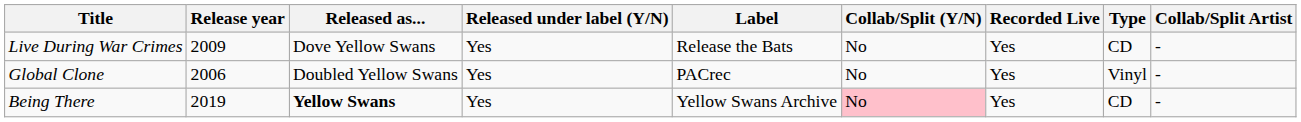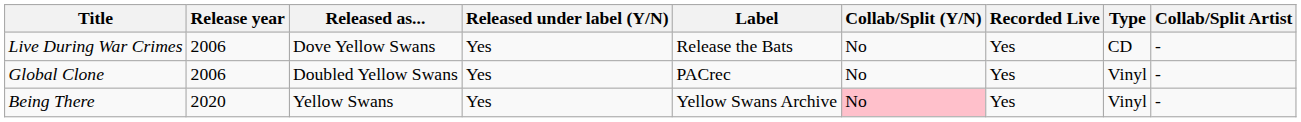 <table class="wikitable sortable">
 <tr>
 <th>Title</th>
 <th>Release year</th>
 <th>Released as...</th>
 <th>Released under label (Y/N)</th>
 <th>Label</th>
 <th>Collab/Split (Y/N)</th>
 <th>Recorded Live</th>
 <th>Type</th>
 <th>Collab/Split Artist</th>
 </tr>
 <tr>
 <td><em>Live During War Crimes</em></td>
-<td>2009</td>
+<td>2006</td>
 <td>Dove Yellow Swans</td>
 <td>Yes</td>
 <td>Release the Bats</td>
 <td>No</td>
 <td>Yes</td>
 <td>CD</td>
 <td>-</td>
 </tr>
 <tr>
 <td><em>Global Clone</em></td>
 <td>2006</td>
 <td>Doubled Yellow Swans</td>
 <td>Yes</td>
 <td>PACrec</td>
 <td>No</td>
 <td>Yes</td>
 <td>Vinyl</td>
 <td>-</td>
 </tr>
 <tr>
 <td><em>Being There</em></td>
-<td>2019</td>
-<td><strong>Yellow Swans</strong></td>
+<td>2020</td>
+<td>Yellow Swans</td>
 <td>Yes</td>
 <td>Yellow Swans Archive</td>
 <td style="background: pink;">No</td>
 <td>Yes</td>
-<td>CD</td>
+<td>Vinyl</td>
 <td>-</td>
 </tr>
 </table>
